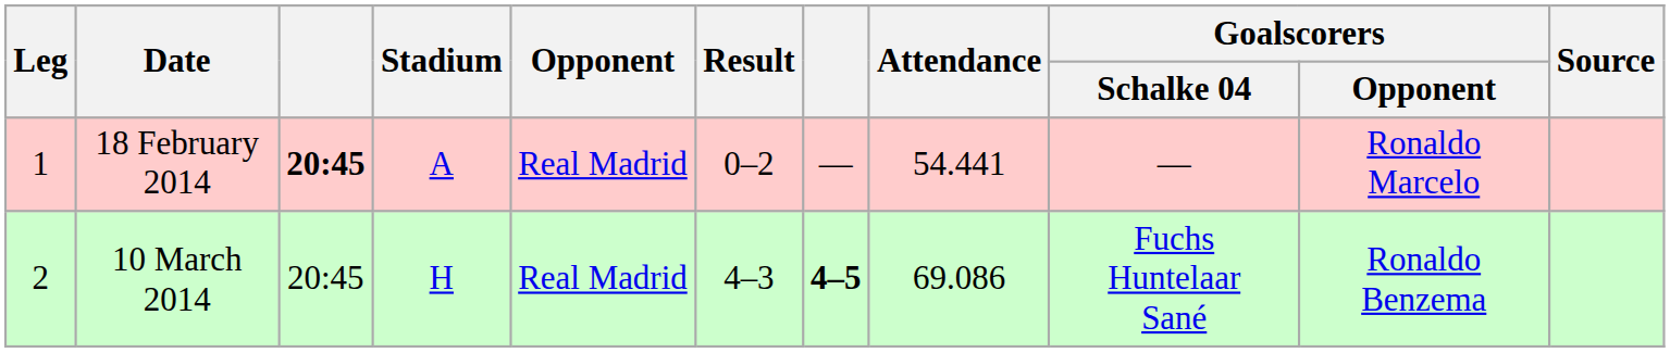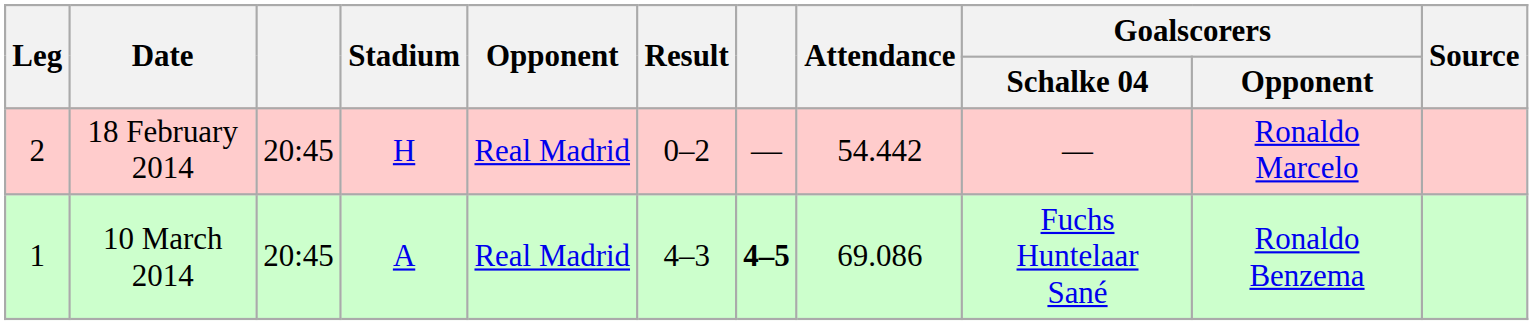 <table class="wikitable" Style="text-align: center;font-size:90%">
 <tr>
 <th rowspan="2">Leg</th>
 <th rowspan="2" style="width:80px">Date</th>
 <th rowspan="2"></th>
 <th rowspan="2">Stadium</th>
 <th rowspan="2">Opponent</th>
 <th rowspan="2">Result</th>
 <th rowspan="2"></th>
 <th rowspan="2">Attendance</th>
 <th colspan="2">Goalscorers</th>
 <th rowspan="2">Source</th>
 </tr>
 <tr>
 <th style="width:100px">Schalke 04</th>
 <th style="width:100px">Opponent</th>
 </tr>
 <tr style="background:#fcc">
-<td>1</td>
+<td>2</td>
 <td>18 February 2014</td>
-<td><strong>20:45</strong></td>
-<td><a href='#'>A</a></td>
+<td>20:45</td>
+<td><a href='#'>H</a></td>
 <td><a href='#'>Real Madrid</a></td>
 <td>0–2</td>
 <td>—</td>
-<td>54.441</td>
+<td>54.442</td>
 <td>—</td>
 <td><a href='#'>Ronaldo</a>  <br> <a href='#'>Marcelo</a> </td>
 <td></td>
 </tr>
 <tr style="background:#cfc">
-<td>2</td>
+<td>1</td>
 <td>10 March 2014</td>
 <td>20:45</td>
-<td><a href='#'>H</a></td>
+<td><a href='#'>A</a></td>
 <td><a href='#'>Real Madrid</a></td>
 <td>4–3</td>
 <td><strong>4–5</strong></td>
 <td>69.086</td>
 <td><a href='#'>Fuchs</a>  <br> <a href='#'>Huntelaar</a>  <br> <a href='#'>Sané</a> </td>
 <td><a href='#'>Ronaldo</a>  <br> <a href='#'>Benzema</a> </td>
 <td></td>
 </tr>
 </table>
